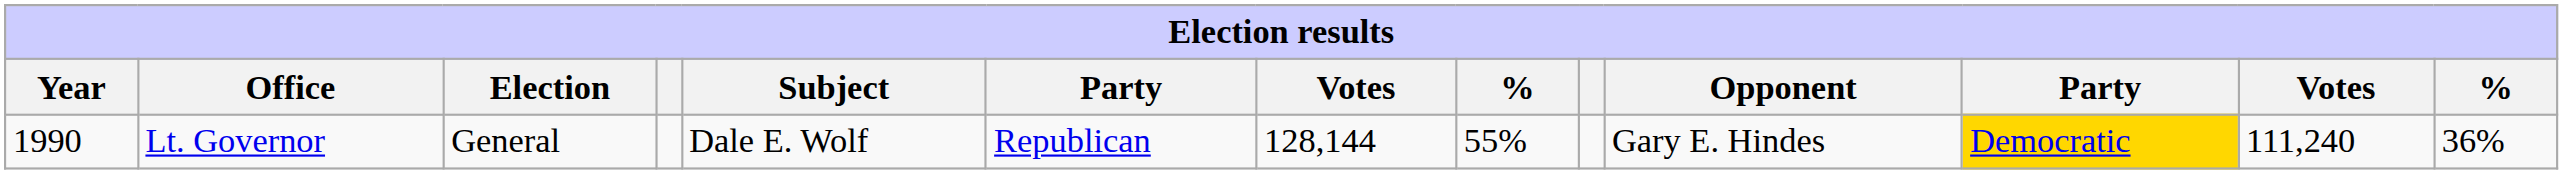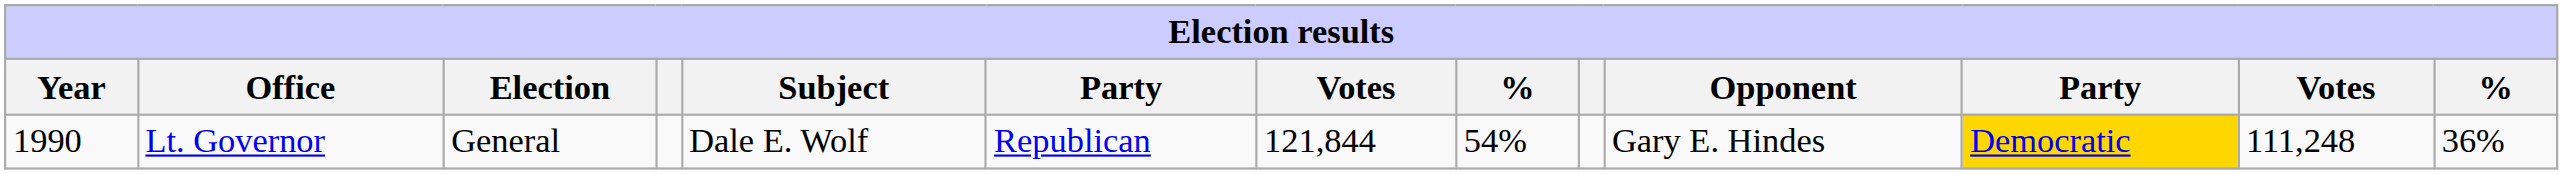 <table class=wikitable style="width: 94%" style="text-align: center;" align="center">
 <tr bgcolor=#cccccc>
 <th colspan=13 style="background: #ccccff;">Election results</th>
 </tr>
 <tr>
 <th><strong>Year</strong></th>
 <th><strong>Office</strong></th>
 <th><strong>Election</strong></th>
 <th></th>
 <th><strong>Subject</strong></th>
 <th><strong>Party</strong></th>
 <th><strong>Votes</strong></th>
 <th><strong>%</strong></th>
 <th></th>
 <th><strong>Opponent</strong></th>
 <th><strong>Party</strong></th>
 <th><strong>Votes</strong></th>
 <th><strong>%</strong></th>
 </tr>
 <tr>
 <td>1990</td>
 <td><a href='#'>Lt. Governor</a></td>
 <td>General</td>
 <td></td>
 <td>Dale E. Wolf</td>
 <td><a href='#'>Republican</a></td>
-<td>128,144</td>
-<td>55%</td>
+<td>121,844</td>
+<td>54%</td>
 <td></td>
 <td>Gary E. Hindes</td>
 <td style="background: gold;"><a href='#'>Democratic</a></td>
-<td>111,240</td>
+<td>111,248</td>
 <td>36%</td>
 </tr>
 </table>
